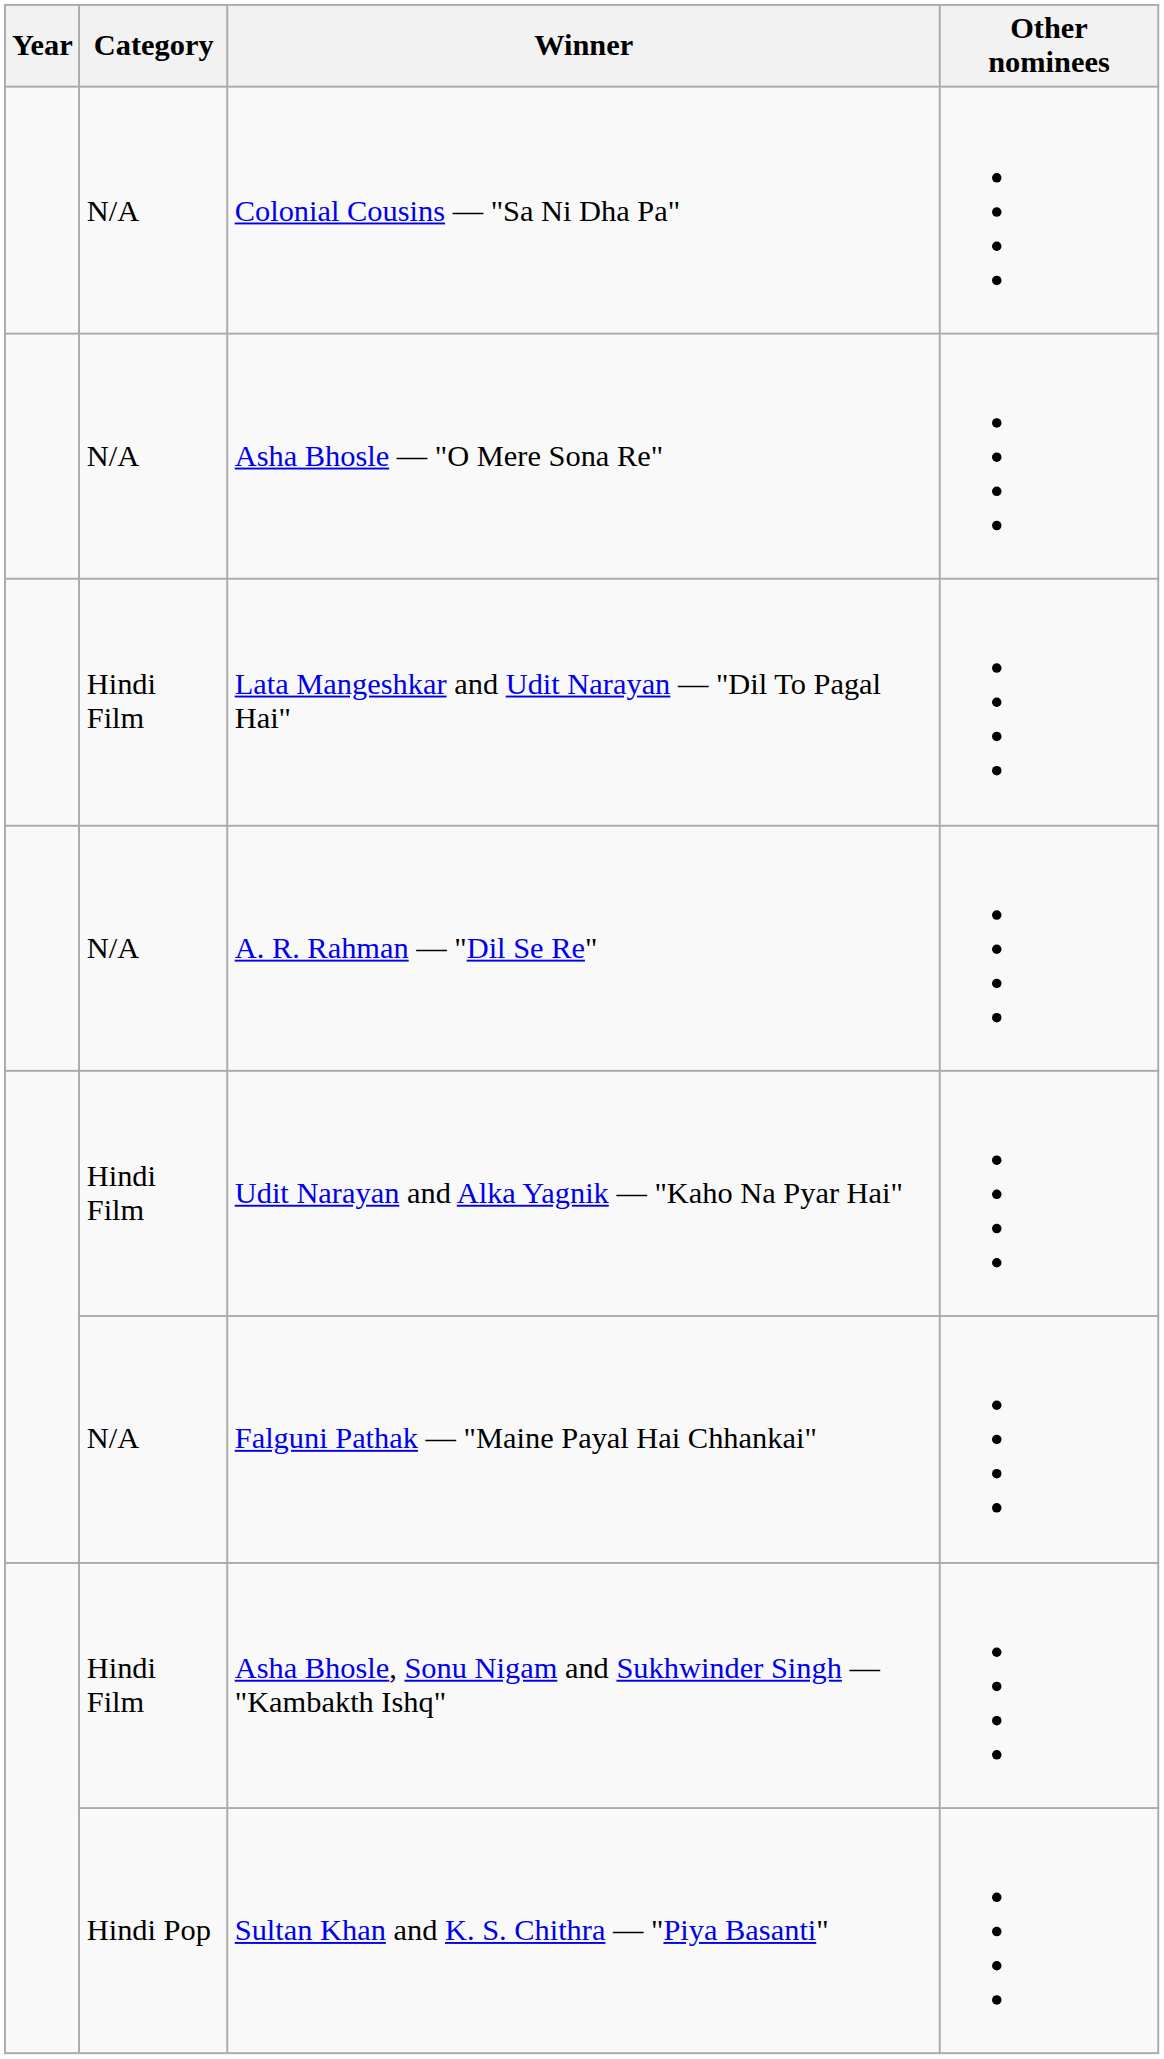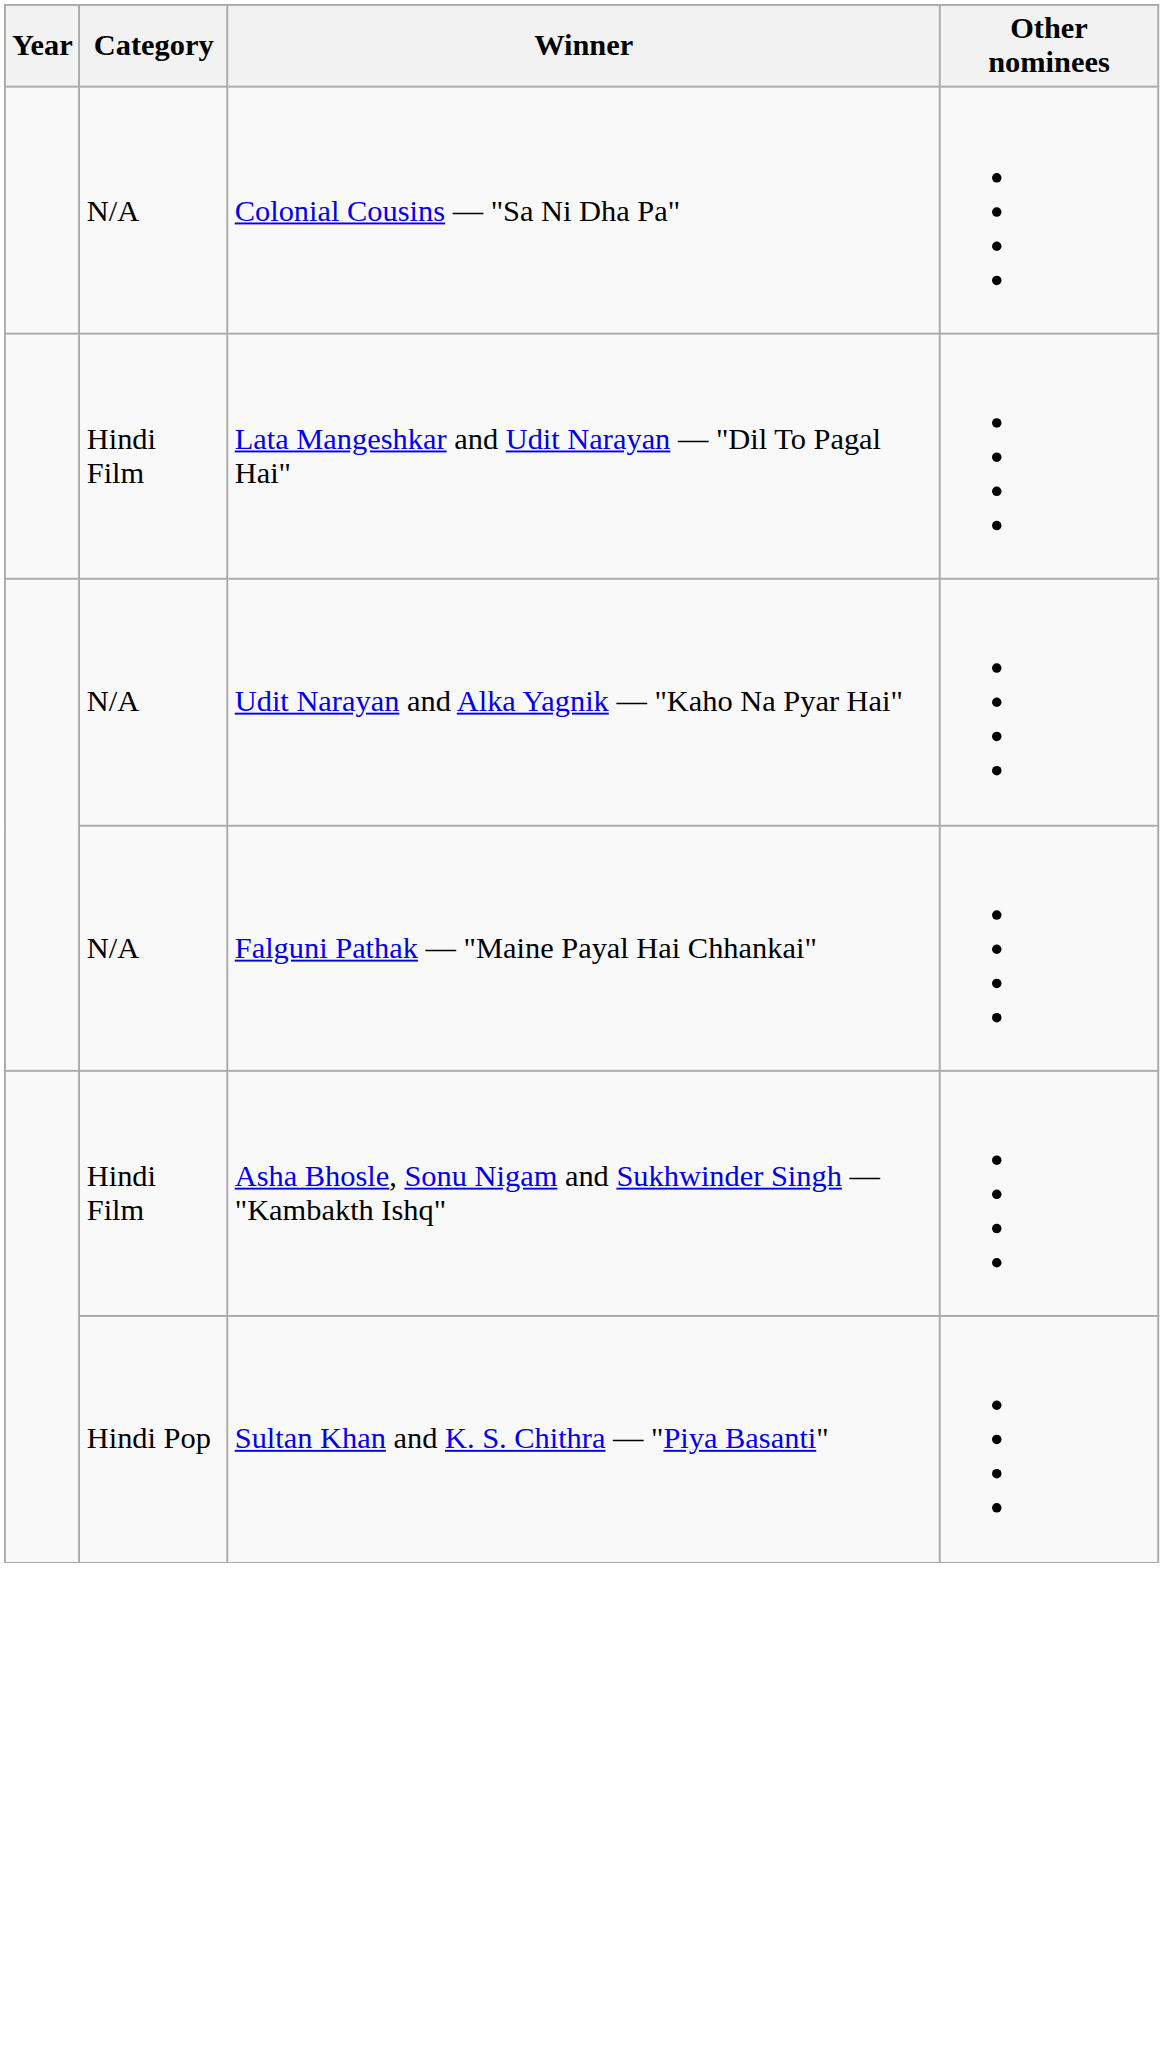 <table class="wikitable">
 <tr>
 <th>Year</th>
 <th>Category</th>
 <th>Winner</th>
 <th>Other nominees</th>
 </tr>
 <tr>
 <td></td>
 <td>N/A</td>
 <td><a href='#'>Colonial Cousins</a> — "Sa Ni Dha Pa"</td>
 <td><br><ul><li></li><li></li><li></li><li></li></ul></td>
 </tr>
 <tr>
 <td></td>
-<td>N/A</td>
-<td><a href='#'>Asha Bhosle</a> — "O Mere Sona Re"</td>
-<td><br><ul><li></li><li></li><li></li><li></li></ul></td>
-</tr>
-<tr>
-<td></td>
 <td>Hindi Film</td>
 <td><a href='#'>Lata Mangeshkar</a> and <a href='#'>Udit Narayan</a> — "Dil To Pagal Hai"</td>
 <td><br><ul><li></li><li></li><li></li><li></li></ul></td>
 </tr>
 <tr>
-<td></td>
+<td rowspan="2"></td>
 <td>N/A</td>
-<td><a href='#'>A. R. Rahman</a> — "<a href='#'>Dil Se Re</a>"</td>
-<td><br><ul><li></li><li></li><li></li><li></li></ul></td>
-</tr>
-<tr>
-<td rowspan="2"></td>
-<td>Hindi Film</td>
 <td><a href='#'>Udit Narayan</a> and <a href='#'>Alka Yagnik</a> — "Kaho Na Pyar Hai"</td>
 <td><br><ul><li></li><li></li><li></li><li></li></ul></td>
 </tr>
 <tr>
 <td>N/A</td>
 <td><a href='#'>Falguni Pathak</a> — "Maine Payal Hai Chhankai"</td>
 <td><br><ul><li></li><li></li><li></li><li></li></ul></td>
 </tr>
 <tr>
 <td rowspan="2"></td>
 <td>Hindi Film</td>
 <td><a href='#'>Asha Bhosle</a>, <a href='#'>Sonu Nigam</a> and <a href='#'>Sukhwinder Singh</a> —<br> "Kambakth Ishq"</td>
 <td><br><ul><li></li><li></li><li></li><li></li></ul></td>
 </tr>
 <tr>
 <td>Hindi Pop</td>
 <td><a href='#'>Sultan Khan</a> and <a href='#'>K. S. Chithra</a> — "<a href='#'>Piya Basanti</a>"</td>
 <td><br><ul><li></li><li></li><li></li><li></li></ul></td>
 </tr>
 </table>
